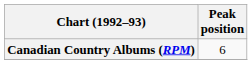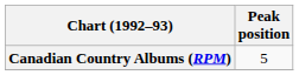 <table class="wikitable sortable plainrowheaders" style="text-align:center">
 <tr>
 <th scope="col">Chart (1992–93)</th>
 <th scope="col">Peak<br> position</th>
 </tr>
 <tr>
 <th scope="row">Canadian Country Albums (<em><a href='#'>RPM</a></em>)</th>
-<td>6</td>
+<td>5</td>
 </tr>
 <tr>
 </tr>
 <tr>
 </tr>
 <tr>
 </tr>
 </table>
